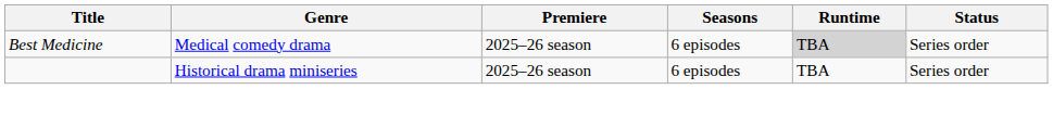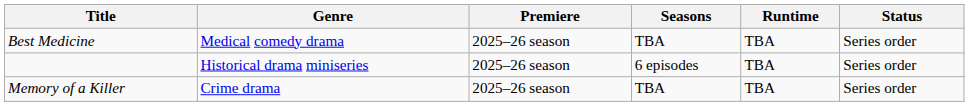 <table class="wikitable sortable" style="width:80%;">
 <tr>
 <th>Title</th>
 <th>Genre</th>
 <th>Premiere</th>
 <th>Seasons</th>
 <th>Runtime</th>
 <th>Status</th>
 </tr>
 <tr>
 <td><em>Best Medicine</em></td>
 <td><a href='#'>Medical</a> <a href='#'>comedy drama</a></td>
 <td>2025–26 season</td>
-<td>6 episodes</td>
-<td style="background: lightgrey;">TBA</td>
+<td>TBA</td>
+<td>TBA</td>
 <td>Series order</td>
 </tr>
 <tr>
 <td><em></em></td>
 <td><a href='#'>Historical drama</a> <a href='#'>miniseries</a></td>
 <td>2025–26 season</td>
 <td>6 episodes</td>
 <td>TBA</td>
 <td>Series order</td>
 </tr>
+<tr>
+<td><em>Memory of a Killer</em></td>
+<td><a href='#'>Crime drama</a></td>
+<td>2025–26 season</td>
+<td>TBA</td>
+<td>TBA</td>
+<td>Series order</td>
+</tr>
 </table>
